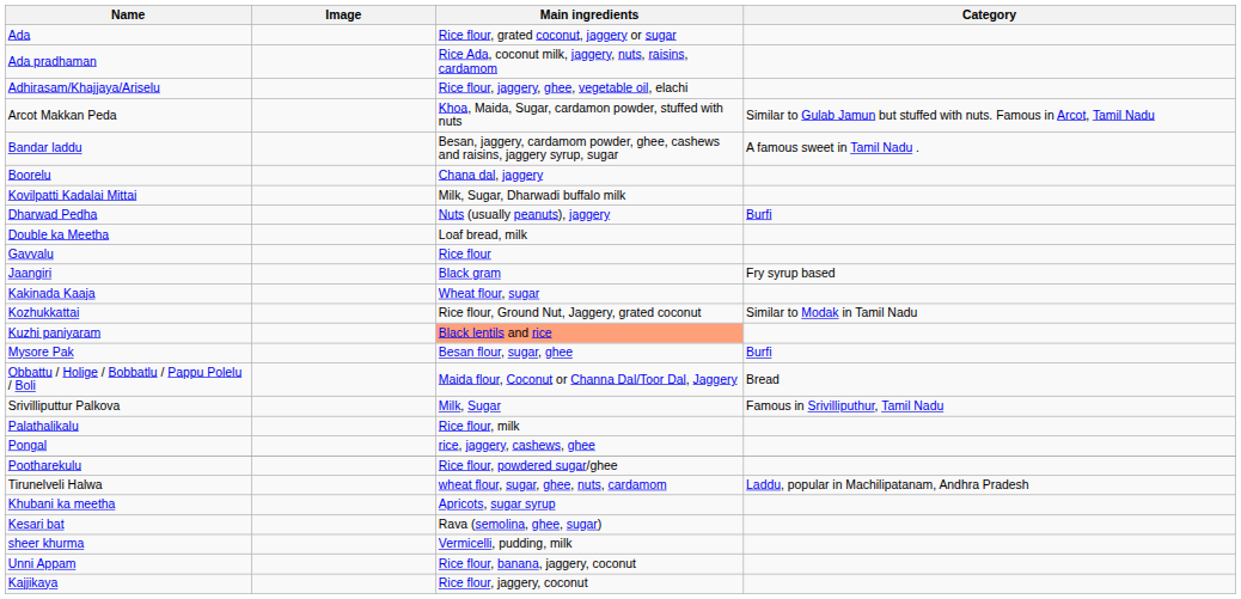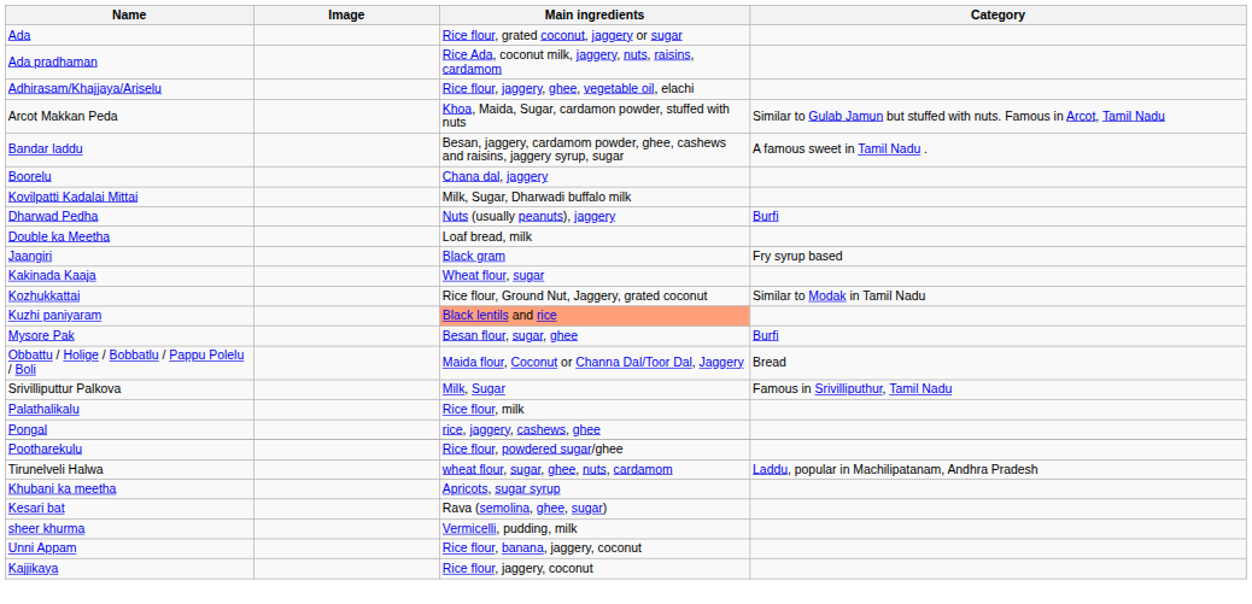 <table class="wikitable sortable" style="width:100%;">
 <tr>
 <th style="width:20%;">Name</th>
 <th style="width:15%;">Image</th>
 <th style="width:25%;">Main ingredients</th>
 <th style="width:40%;">Category</th>
 </tr>
 <tr>
 <td><a href='#'>Ada</a></td>
 <td></td>
 <td><a href='#'>Rice flour</a>, grated <a href='#'>coconut</a>, <a href='#'>jaggery</a> or <a href='#'>sugar</a></td>
 <td></td>
 </tr>
 <tr>
 <td><a href='#'>Ada pradhaman</a></td>
 <td></td>
 <td><a href='#'>Rice Ada</a>, coconut milk, <a href='#'>jaggery</a>, <a href='#'>nuts</a>, <a href='#'>raisins</a>, <a href='#'>cardamom</a></td>
 <td></td>
 </tr>
 <tr>
 <td><a href='#'>Adhirasam/Khajjaya/Ariselu</a></td>
 <td></td>
 <td><a href='#'>Rice flour</a>, <a href='#'>jaggery</a>, <a href='#'>ghee</a>, <a href='#'>vegetable oil</a>, elachi</td>
 <td></td>
 </tr>
 <tr>
 <td>Arcot Makkan Peda</td>
 <td></td>
 <td><a href='#'>Khoa</a>, Maida, Sugar, cardamon powder, stuffed with nuts</td>
 <td>Similar to <a href='#'>Gulab Jamun</a> but stuffed with nuts. Famous in <a href='#'>Arcot</a>, <a href='#'>Tamil Nadu</a></td>
 </tr>
 <tr>
 <td><a href='#'>Bandar laddu</a></td>
 <td></td>
 <td>Besan, jaggery, cardamom powder, ghee, cashews and raisins, jaggery syrup, sugar</td>
 <td>A famous sweet in <a href='#'>Tamil Nadu</a> .</td>
 </tr>
 <tr>
 <td><a href='#'>Boorelu</a></td>
 <td></td>
 <td><a href='#'>Chana dal</a>, <a href='#'>jaggery</a></td>
 <td></td>
 </tr>
 <tr>
 <td><a href='#'>Kovilpatti Kadalai Mittai</a></td>
 <td></td>
 <td>Milk, Sugar, Dharwadi buffalo milk</td>
 <td></td>
 </tr>
 <tr>
 <td><a href='#'>Dharwad Pedha</a></td>
 <td></td>
 <td><a href='#'>Nuts</a> (usually <a href='#'>peanuts</a>), <a href='#'>jaggery</a></td>
 <td><a href='#'>Burfi</a></td>
 </tr>
 <tr>
 <td><a href='#'>Double ka Meetha</a></td>
 <td></td>
 <td>Loaf bread, milk</td>
-<td></td>
-</tr>
-<tr>
-<td><a href='#'>Gavvalu</a></td>
-<td></td>
-<td><a href='#'>Rice flour</a></td>
 <td></td>
 </tr>
 <tr>
 <td><a href='#'>Jaangiri</a></td>
 <td></td>
 <td><a href='#'>Black gram</a></td>
 <td>Fry syrup based</td>
 </tr>
 <tr>
 <td><a href='#'>Kakinada Kaaja</a></td>
 <td></td>
 <td><a href='#'>Wheat flour</a>, <a href='#'>sugar</a></td>
 <td></td>
 </tr>
 <tr>
 <td><a href='#'>Kozhukkattai</a></td>
 <td></td>
 <td>Rice flour, Ground Nut, Jaggery, grated coconut</td>
 <td>Similar to <a href='#'>Modak</a> in Tamil Nadu</td>
 </tr>
 <tr>
 <td><a href='#'>Kuzhi paniyaram</a></td>
 <td></td>
 <td style="background: lightsalmon;"><a href='#'>Black lentils</a> and <a href='#'>rice</a></td>
 <td></td>
 </tr>
 <tr>
 <td><a href='#'>Mysore Pak</a></td>
 <td></td>
 <td><a href='#'>Besan flour</a>, <a href='#'>sugar</a>, <a href='#'>ghee</a></td>
 <td><a href='#'>Burfi</a></td>
 </tr>
 <tr>
 <td><a href='#'>Obbattu</a> / <a href='#'>Holige</a> / <a href='#'>Bobbatlu</a> / <a href='#'>Pappu Polelu</a> / <a href='#'>Boli</a></td>
 <td></td>
 <td><a href='#'>Maida flour</a>, <a href='#'>Coconut</a> or <a href='#'>Channa Dal/Toor Dal</a>, <a href='#'>Jaggery</a></td>
 <td>Bread</td>
 </tr>
 <tr>
 <td>Srivilliputtur Palkova</td>
 <td></td>
 <td><a href='#'>Milk</a>, <a href='#'>Sugar</a></td>
 <td>Famous in <a href='#'>Srivilliputhur</a>, <a href='#'>Tamil Nadu</a></td>
 </tr>
 <tr>
 <td><a href='#'>Palathalikalu</a></td>
 <td></td>
 <td><a href='#'>Rice flour</a>, milk</td>
 <td></td>
 </tr>
 <tr>
 <td><a href='#'>Pongal</a></td>
 <td></td>
 <td><a href='#'>rice</a>, <a href='#'>jaggery</a>, <a href='#'>cashews</a>, <a href='#'>ghee</a></td>
 <td></td>
 </tr>
 <tr>
 </tr>
 <tr Payasam (milk, rice, or semiya, or any fruit, or wheat, sugar or jaggery, cardamom)>
 <td><a href='#'>Pootharekulu</a></td>
 <td></td>
 <td><a href='#'>Rice flour</a>, <a href='#'>powdered sugar</a>/ghee</td>
 <td></td>
 </tr>
 <tr>
 <td>Tirunelveli Halwa</td>
 <td></td>
 <td><a href='#'>wheat flour</a>, <a href='#'>sugar</a>, <a href='#'>ghee</a>, <a href='#'>nuts</a>, <a href='#'>cardamom</a></td>
 <td><a href='#'>Laddu</a>, popular in Machilipatanam, Andhra Pradesh</td>
 </tr>
 <tr>
 <td><a href='#'>Khubani ka meetha</a></td>
 <td></td>
 <td><a href='#'>Apricots</a>, <a href='#'>sugar syrup</a></td>
 <td></td>
 </tr>
 <tr>
 <td><a href='#'>Kesari bat</a></td>
 <td></td>
 <td>Rava (<a href='#'>semolina</a>, <a href='#'>ghee</a>, <a href='#'>sugar</a>)</td>
 <td></td>
 </tr>
 <tr>
 <td><a href='#'>sheer khurma</a></td>
 <td></td>
 <td><a href='#'>Vermicelli</a>, pudding, milk</td>
 <td></td>
 </tr>
 <tr>
 <td><a href='#'>Unni Appam</a></td>
 <td></td>
 <td><a href='#'>Rice flour</a>, <a href='#'>banana</a>, jaggery, coconut</td>
 <td></td>
 </tr>
 <tr>
 <td><a href='#'>Kajjikaya</a></td>
 <td></td>
 <td><a href='#'>Rice flour</a>, jaggery, coconut</td>
 <td></td>
 </tr>
 </table>
